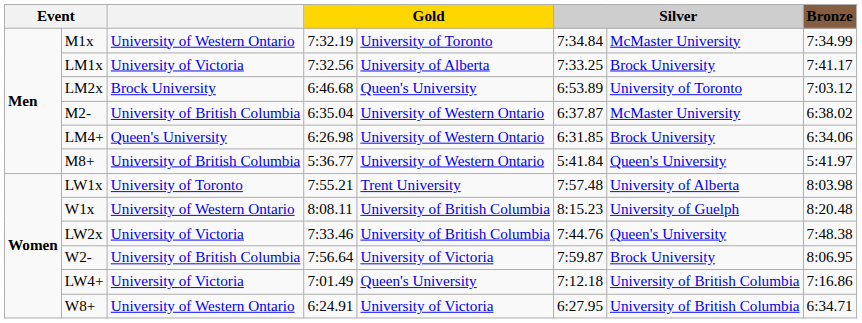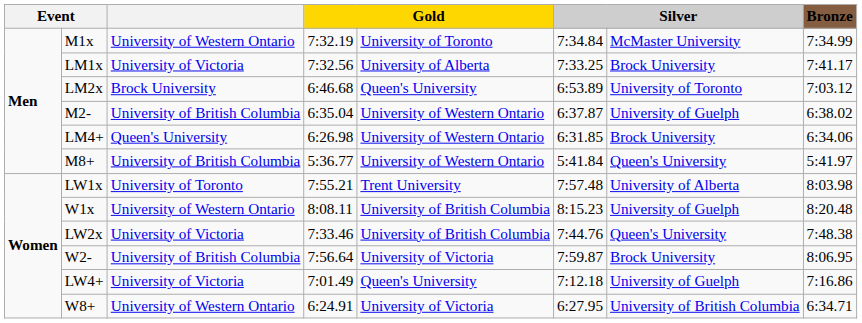 <table class="wikitable mw-collapsible mw-collapsed">
 <tr>
 <th colspan="2">Event</th>
 <th></th>
 <th colspan="2" style="background:#FFD700;">Gold</th>
 <th colspan="2" style="background:#CECECE;">Silver</th>
 <th colspan="2" style="background:#855E42;">Bronze</th>
 </tr>
 <tr>
 <td rowspan="6"><strong>Men</strong></td>
 <td>M1x</td>
 <td><a href='#'>University of Western Ontario</a></td>
 <td>7:32.19</td>
 <td><a href='#'>University of Toronto</a></td>
 <td>7:34.84</td>
 <td><a href='#'>McMaster University</a></td>
 <td>7:34.99</td>
 </tr>
 <tr>
 <td>LM1x</td>
 <td><a href='#'>University of Victoria</a></td>
 <td>7:32.56</td>
 <td><a href='#'>University of Alberta</a></td>
 <td>7:33.25</td>
 <td><a href='#'>Brock University</a></td>
 <td>7:41.17</td>
 </tr>
 <tr>
 <td>LM2x</td>
 <td><a href='#'>Brock University</a></td>
 <td>6:46.68</td>
 <td><a href='#'>Queen's University</a></td>
 <td>6:53.89</td>
 <td><a href='#'>University of Toronto</a></td>
 <td>7:03.12</td>
 </tr>
 <tr>
 <td>M2-</td>
 <td><a href='#'>University of British Columbia</a></td>
 <td>6:35.04</td>
 <td><a href='#'>University of Western Ontario</a></td>
 <td>6:37.87</td>
-<td><a href='#'>McMaster University</a></td>
+<td><a href='#'>University of Guelph</a></td>
 <td>6:38.02</td>
 </tr>
 <tr>
 <td>LM4+</td>
 <td><a href='#'>Queen's University</a></td>
 <td>6:26.98</td>
 <td><a href='#'>University of Western Ontario</a></td>
 <td>6:31.85</td>
 <td><a href='#'>Brock University</a></td>
 <td>6:34.06</td>
 </tr>
 <tr>
 <td>M8+</td>
 <td><a href='#'>University of British Columbia</a></td>
 <td>5:36.77</td>
 <td><a href='#'>University of Western Ontario</a></td>
 <td>5:41.84</td>
 <td><a href='#'>Queen's University</a></td>
 <td>5:41.97</td>
 </tr>
 <tr>
 <td rowspan="6"><strong>Women</strong></td>
 <td>LW1x</td>
 <td><a href='#'>University of Toronto</a></td>
 <td>7:55.21</td>
 <td><a href='#'>Trent University</a></td>
 <td>7:57.48</td>
 <td><a href='#'>University of Alberta</a></td>
 <td>8:03.98</td>
 </tr>
 <tr>
 <td>W1x</td>
 <td><a href='#'>University of Western Ontario</a></td>
 <td>8:08.11</td>
 <td><a href='#'>University of British Columbia</a></td>
 <td>8:15.23</td>
 <td><a href='#'>University of Guelph</a></td>
 <td>8:20.48</td>
 </tr>
 <tr>
 <td>LW2x</td>
 <td><a href='#'>University of Victoria</a></td>
 <td>7:33.46</td>
 <td><a href='#'>University of British Columbia</a></td>
 <td>7:44.76</td>
 <td><a href='#'>Queen's University</a></td>
 <td>7:48.38</td>
 </tr>
 <tr>
 <td>W2-</td>
 <td><a href='#'>University of British Columbia</a></td>
 <td>7:56.64</td>
 <td><a href='#'>University of Victoria</a></td>
 <td>7:59.87</td>
 <td><a href='#'>Brock University</a></td>
 <td>8:06.95</td>
 </tr>
 <tr>
 <td>LW4+</td>
 <td><a href='#'>University of Victoria</a></td>
 <td>7:01.49</td>
 <td><a href='#'>Queen's University</a></td>
 <td>7:12.18</td>
-<td><a href='#'>University of British Columbia</a></td>
+<td><a href='#'>University of Guelph</a></td>
 <td>7:16.86</td>
 </tr>
 <tr>
 <td>W8+</td>
 <td><a href='#'>University of Western Ontario</a></td>
 <td>6:24.91</td>
 <td><a href='#'>University of Victoria</a></td>
 <td>6:27.95</td>
 <td><a href='#'>University of British Columbia</a></td>
 <td>6:34.71</td>
 </tr>
 </table>
